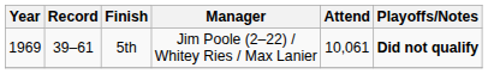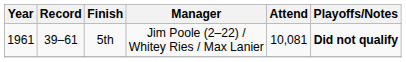 <table class="wikitable" style="text-align:center">
 <tr>
 <th>Year</th>
 <th>Record</th>
 <th>Finish</th>
 <th>Manager</th>
 <th>Attend</th>
 <th>Playoffs/Notes</th>
 </tr>
 <tr align=center>
-<td>1969</td>
+<td>1961</td>
 <td>39–61</td>
 <td>5th</td>
 <td>Jim Poole (2–22) /<br>Whitey Ries / Max Lanier</td>
-<td>10,061</td>
+<td>10,081</td>
 <td><strong>Did not qualify</strong></td>
 </tr>
 <tr align=center>
 </tr>
 </table>
